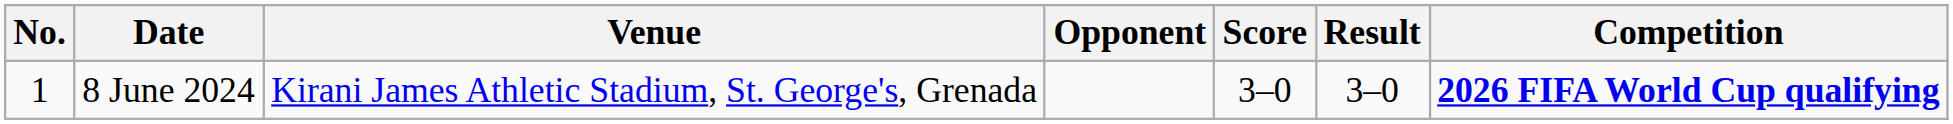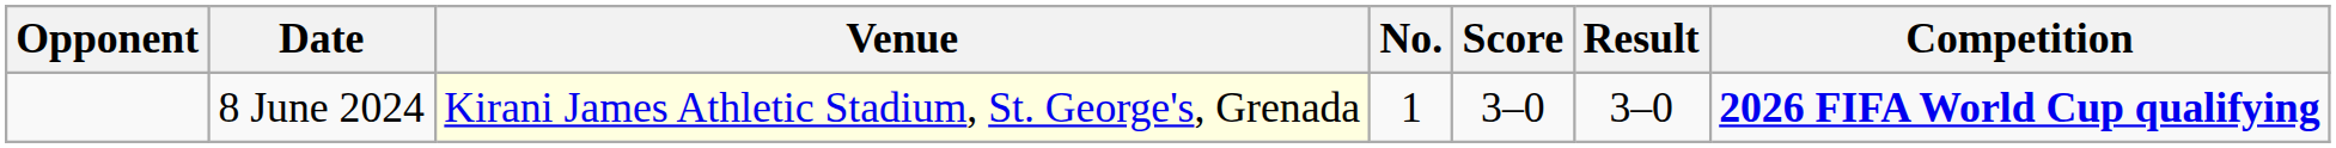 <table class="wikitable sortable">
 <tr>
-<th scope="col">No.</th>
+<th scope="col">Opponent</th>
 <th scope="col">Date</th>
 <th scope="col">Venue</th>
-<th scope="col">Opponent</th>
+<th scope="col">No.</th>
 <th scope="col">Score</th>
 <th scope="col">Result</th>
 <th scope="col">Competition</th>
 </tr>
 <tr>
+<td></td>
+<td>8 June 2024</td>
+<td style="background: lightyellow;"><a href='#'>Kirani James Athletic Stadium</a>, <a href='#'>St. George's</a>, Grenada</td>
 <td style="text-align:center">1</td>
-<td>8 June 2024</td>
-<td><a href='#'>Kirani James Athletic Stadium</a>, <a href='#'>St. George's</a>, Grenada</td>
-<td></td>
 <td style="text-align:center">3–0</td>
 <td style="text-align:center">3–0</td>
 <td><strong><a href='#'>2026 FIFA World Cup qualifying</a></strong></td>
 </tr>
 </table>
